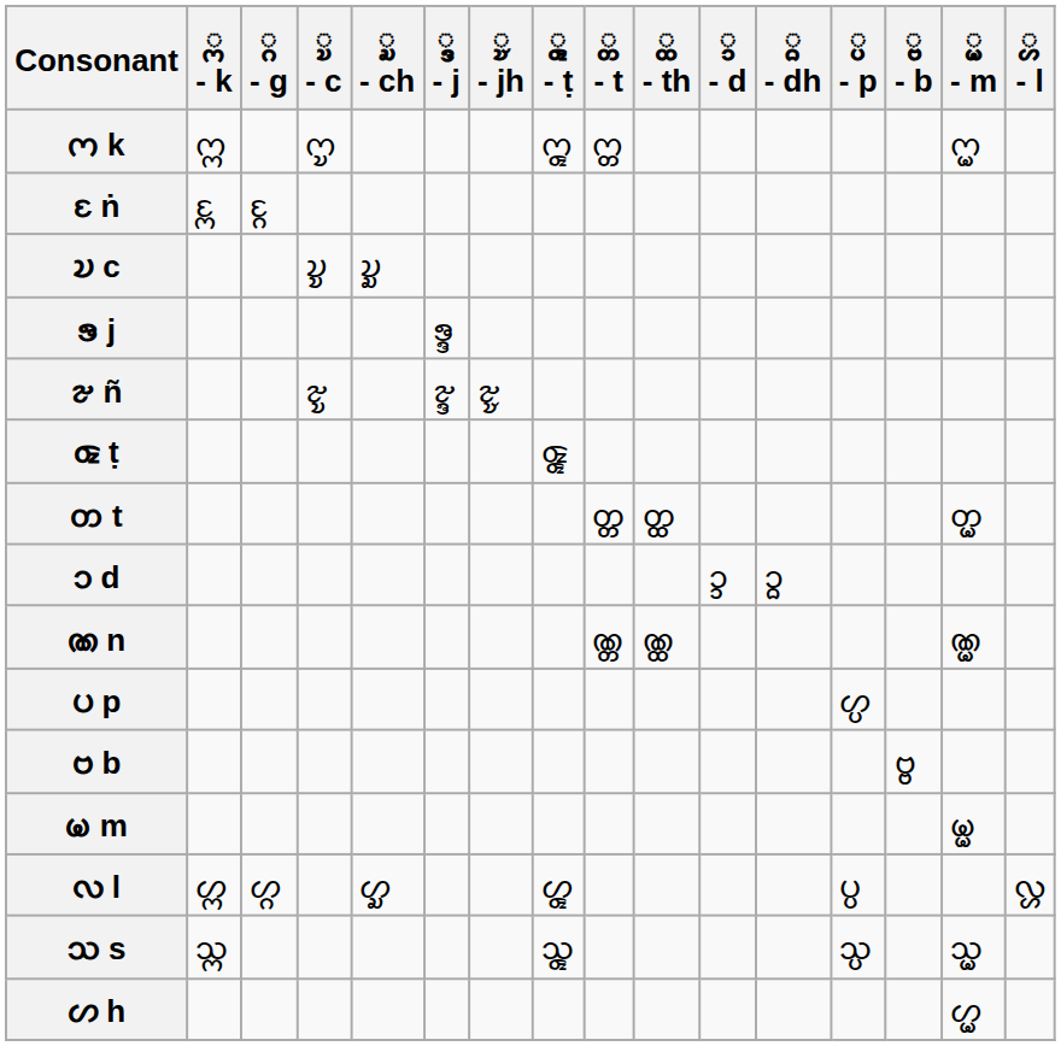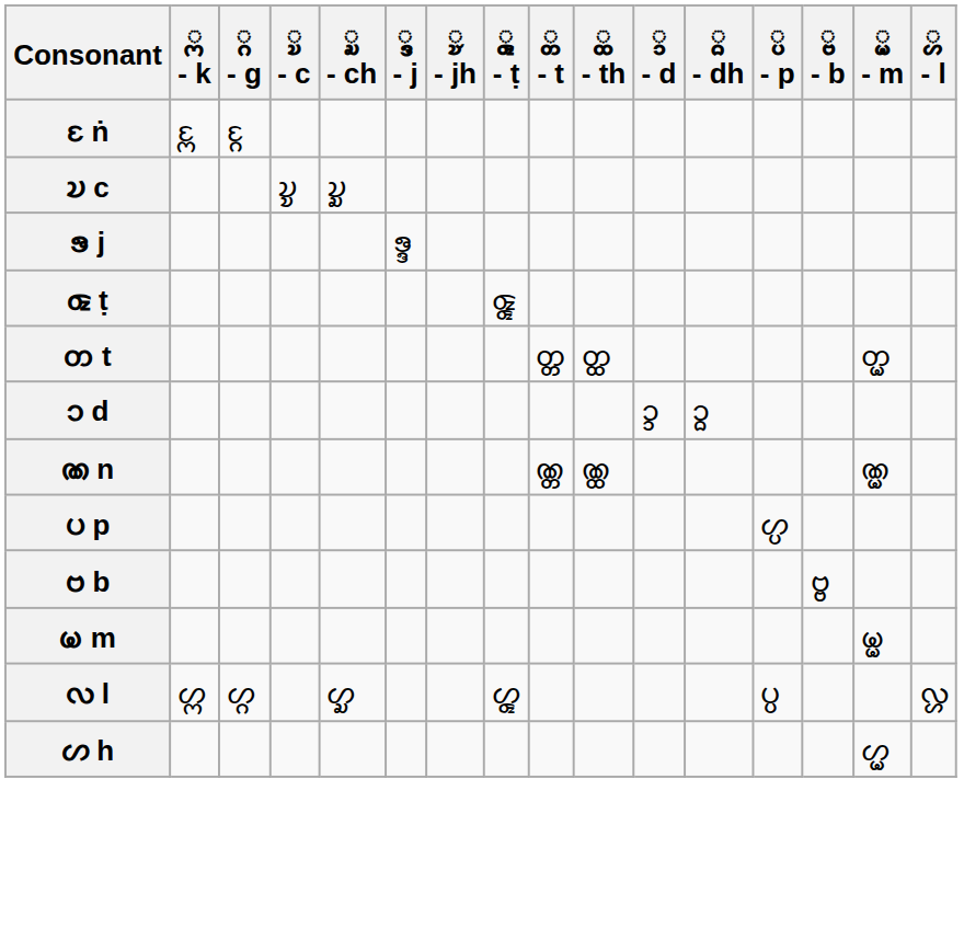 <table class="wikitable">
 <tr>
 <th><small>Consonant</small></th>
 <th><strong><small>𑄳𑄇</small></strong><br><strong><small>- k</small></strong></th>
 <th><strong><small>𑄳𑄉</small></strong><br><strong><small>- g</small></strong></th>
 <th><strong><small>𑄳𑄌</small></strong><br><strong><small>- c</small></strong></th>
 <th><strong><small>𑄳𑄍</small></strong><br><strong><small>- ch</small></strong></th>
 <th><strong><small>𑄳𑄎</small></strong><br><strong><small>- j</small></strong></th>
 <th><strong><small>𑄳𑄏</small></strong><br><strong><small>- jh</small></strong></th>
 <th><strong><small>𑄳𑄑</small></strong><br><strong><small>- ṭ</small></strong></th>
 <th><strong><small>𑄳𑄖</small></strong><br><strong><small>- t</small></strong></th>
 <th><strong><small>𑄳𑄗</small></strong><br><strong><small>- th</small></strong></th>
 <th><strong><small>𑄳𑄘</small></strong><br><strong><small>- d</small></strong></th>
 <th><strong><small>𑄳𑄙</small></strong><br><strong><small>- dh</small></strong></th>
 <th><strong><small>𑄳𑄛</small></strong><br><strong><small>- p</small></strong></th>
 <th><strong><small>𑄳𑄝</small></strong><br><strong><small>- b</small></strong></th>
 <th><strong><small>𑄳𑄟</small></strong><br><strong><small>- m</small></strong></th>
 <th><strong><small>𑄳𑄦</small></strong><br><strong><small>- l</small></strong></th>
-</tr>
-<tr>
-<th><strong><small>𑄇 k</small></strong></th>
-<td><small>𑄇𑄳𑄇</small></td>
-<td></td>
-<td><small>𑄇𑄳𑄌</small></td>
-<td></td>
-<td></td>
-<td></td>
-<td><small>𑄇𑄳𑄑</small></td>
-<td><small>𑄇𑄳𑄖</small></td>
-<td></td>
-<td></td>
-<td></td>
-<td></td>
-<td></td>
-<td><small>𑄇𑄳𑄟</small></td>
-<td></td>
 </tr>
 <tr>
 <th><strong><small>𑄋 ṅ</small></strong></th>
 <td><small>𑄋𑄳𑄇</small></td>
 <td><small>𑄋𑄳𑄉</small></td>
 <td></td>
 <td></td>
 <td></td>
 <td></td>
 <td></td>
 <td></td>
 <td></td>
 <td></td>
 <td></td>
 <td></td>
 <td></td>
 <td></td>
 <td></td>
 </tr>
 <tr>
 <th><strong><small>𑄌 c</small></strong></th>
 <td></td>
 <td></td>
 <td><small>𑄌𑄳𑄌</small></td>
 <td><small>𑄌𑄳𑄍</small></td>
 <td></td>
 <td></td>
 <td></td>
 <td></td>
 <td></td>
 <td></td>
 <td></td>
 <td></td>
 <td></td>
 <td></td>
 <td></td>
 </tr>
 <tr>
 <th><strong><small>𑄎 j</small></strong></th>
 <td></td>
 <td></td>
 <td></td>
 <td></td>
 <td><small>𑄎𑄳𑄎</small></td>
 <td></td>
-<td></td>
-<td></td>
-<td></td>
-<td></td>
-<td></td>
-<td></td>
-<td></td>
-<td></td>
-<td></td>
-</tr>
-<tr>
-<th><strong><small>𑄐 ñ</small></strong></th>
-<td></td>
-<td></td>
-<td><small>𑄐𑄳𑄌</small></td>
-<td></td>
-<td><small>𑄐𑄳𑄎</small></td>
-<td><small>𑄐𑄳𑄏</small></td>
 <td></td>
 <td></td>
 <td></td>
 <td></td>
 <td></td>
 <td></td>
 <td></td>
 <td></td>
 <td></td>
 </tr>
 <tr>
 <th><strong><small>𑄑 ṭ</small></strong></th>
 <td></td>
 <td></td>
 <td></td>
 <td></td>
 <td></td>
 <td></td>
 <td><small>𑄑𑄳𑄑</small></td>
 <td></td>
 <td></td>
 <td></td>
 <td></td>
 <td></td>
 <td></td>
 <td></td>
 <td></td>
 </tr>
 <tr>
 <th><strong><small>𑄖 t</small></strong></th>
 <td></td>
 <td></td>
 <td></td>
 <td></td>
 <td></td>
 <td></td>
 <td></td>
 <td><small>𑄖𑄳𑄖</small></td>
 <td><small>𑄖𑄳𑄗</small></td>
 <td></td>
 <td></td>
 <td></td>
 <td></td>
 <td><small>𑄖𑄳𑄟</small></td>
 <td></td>
 </tr>
 <tr>
 <th><strong><small>𑄘 d</small></strong></th>
 <td></td>
 <td></td>
 <td></td>
 <td></td>
 <td></td>
 <td></td>
 <td></td>
 <td></td>
 <td></td>
 <td><small>𑄘𑄳𑄘</small></td>
 <td><small>𑄘𑄳𑄙</small></td>
 <td></td>
 <td></td>
 <td></td>
 <td></td>
 </tr>
 <tr>
 <th><strong><small>𑄚 n</small></strong></th>
 <td></td>
 <td></td>
 <td></td>
 <td></td>
 <td></td>
 <td></td>
 <td></td>
 <td><small>𑄚𑄳𑄖</small></td>
 <td><small>𑄚𑄳𑄗</small></td>
 <td></td>
 <td></td>
 <td></td>
 <td></td>
 <td><small>𑄚𑄳𑄟</small></td>
 <td></td>
 </tr>
 <tr>
 <th><strong><small>𑄛 p</small></strong></th>
 <td></td>
 <td></td>
 <td></td>
 <td></td>
 <td></td>
 <td></td>
 <td></td>
 <td></td>
 <td></td>
 <td></td>
 <td></td>
 <td><small>𑄦𑄳𑄛</small></td>
 <td></td>
 <td></td>
 <td></td>
 </tr>
 <tr>
 <th><strong><small>𑄝 b</small></strong></th>
 <td></td>
 <td></td>
 <td></td>
 <td></td>
 <td></td>
 <td></td>
 <td></td>
 <td></td>
 <td></td>
 <td></td>
 <td></td>
 <td></td>
 <td><small>𑄝𑄳𑄝</small></td>
 <td></td>
 <td></td>
 </tr>
 <tr>
 <th><strong><small>𑄟 m</small></strong></th>
 <td></td>
 <td></td>
 <td></td>
 <td></td>
 <td></td>
 <td></td>
 <td></td>
 <td></td>
 <td></td>
 <td></td>
 <td></td>
 <td></td>
 <td></td>
 <td><small>𑄟𑄳𑄟</small></td>
 <td></td>
 </tr>
 <tr>
 <th><strong><small>𑄣 l</small></strong></th>
 <td><small>𑄦𑄳𑄇</small></td>
 <td><small>𑄦𑄳𑄉</small></td>
 <td></td>
 <td><small>𑄦𑄳𑄍</small></td>
 <td></td>
 <td></td>
 <td><small>𑄦𑄳𑄑</small></td>
 <td></td>
 <td></td>
 <td></td>
 <td></td>
 <td><small>𑄛𑄳𑄛</small></td>
 <td></td>
 <td></td>
 <td><small>𑄣𑄳𑄦</small></td>
 </tr>
 <tr>
-<th><strong><small>𑄥 s</small></strong></th>
-<td><small>𑄥𑄳𑄇</small></td>
-<td></td>
-<td></td>
-<td></td>
-<td></td>
-<td></td>
-<td><small>𑄥𑄳𑄑</small></td>
-<td></td>
-<td></td>
-<td></td>
-<td></td>
-<td><small>𑄥𑄳𑄛</small></td>
-<td></td>
-<td><small>𑄥𑄳𑄟</small></td>
-<td></td>
-</tr>
-<tr>
 <th><small>𑄦 h</small></th>
 <td></td>
 <td></td>
 <td></td>
 <td></td>
 <td></td>
 <td></td>
 <td></td>
 <td></td>
 <td></td>
 <td></td>
 <td></td>
 <td></td>
 <td></td>
 <td><small>𑄦𑄳𑄟</small></td>
 <td></td>
 </tr>
 </table>
